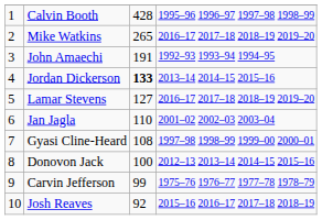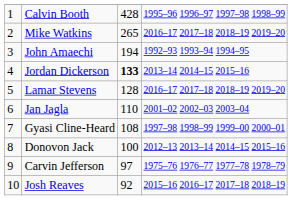 <table class="wikitable">
 <tr>
 </tr>
 <tr>
 <td>1</td>
 <td><a href='#'>Calvin Booth</a></td>
 <td>428</td>
 <td style="font-size:80%;"><a href='#'>1995–96</a> <a href='#'>1996–97</a> <a href='#'>1997–98</a> <a href='#'>1998–99</a></td>
 </tr>
 <tr>
 <td>2</td>
 <td><a href='#'>Mike Watkins</a></td>
 <td>265</td>
 <td style="font-size:80%;"><a href='#'>2016–17</a> <a href='#'>2017–18</a> <a href='#'>2018–19</a> <a href='#'>2019–20</a></td>
 </tr>
 <tr>
 <td>3</td>
 <td><a href='#'>John Amaechi</a></td>
-<td>191</td>
+<td>194</td>
 <td style="font-size:80%;"><a href='#'>1992–93</a> <a href='#'>1993–94</a> <a href='#'>1994–95</a></td>
 </tr>
 <tr>
 <td>4</td>
 <td><a href='#'>Jordan Dickerson</a></td>
 <td><strong>133</strong></td>
 <td style="font-size:80%;"><a href='#'>2013–14</a> <a href='#'>2014–15</a> <a href='#'>2015–16</a></td>
 </tr>
 <tr>
 <td>5</td>
 <td><a href='#'>Lamar Stevens</a></td>
-<td>127</td>
+<td>128</td>
 <td style="font-size:80%;"><a href='#'>2016–17</a> <a href='#'>2017–18</a> <a href='#'>2018–19</a> <a href='#'>2019–20</a></td>
 </tr>
 <tr>
 <td>6</td>
 <td><a href='#'>Jan Jagla</a></td>
 <td>110</td>
 <td style="font-size:80%;"><a href='#'>2001–02</a> <a href='#'>2002–03</a> <a href='#'>2003–04</a></td>
 </tr>
 <tr>
 <td>7</td>
 <td>Gyasi Cline-Heard</td>
 <td>108</td>
 <td style="font-size:80%;"><a href='#'>1997–98</a> <a href='#'>1998–99</a> <a href='#'>1999–00</a> <a href='#'>2000–01</a></td>
 </tr>
 <tr>
 <td>8</td>
 <td>Donovon Jack</td>
 <td>100</td>
 <td style="font-size:80%;"><a href='#'>2012–13</a> <a href='#'>2013–14</a> <a href='#'>2014–15</a> <a href='#'>2015–16</a></td>
 </tr>
 <tr>
 <td>9</td>
 <td>Carvin Jefferson</td>
-<td>99</td>
+<td>97</td>
 <td style="font-size:80%;"><a href='#'>1975–76</a> <a href='#'>1976–77</a> <a href='#'>1977–78</a> <a href='#'>1978–79</a></td>
 </tr>
 <tr>
 <td>10</td>
 <td><a href='#'>Josh Reaves</a></td>
 <td>92</td>
 <td style="font-size:80%;"><a href='#'>2015–16</a> <a href='#'>2016–17</a> <a href='#'>2017–18</a> <a href='#'>2018–19</a></td>
 </tr>
 </table>
